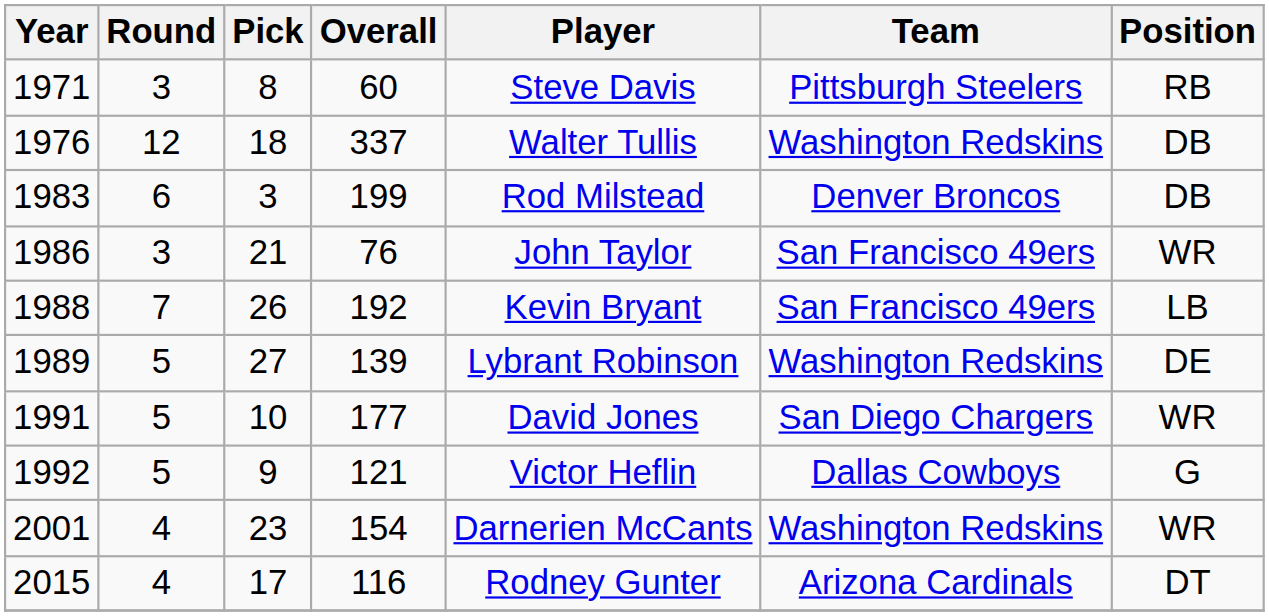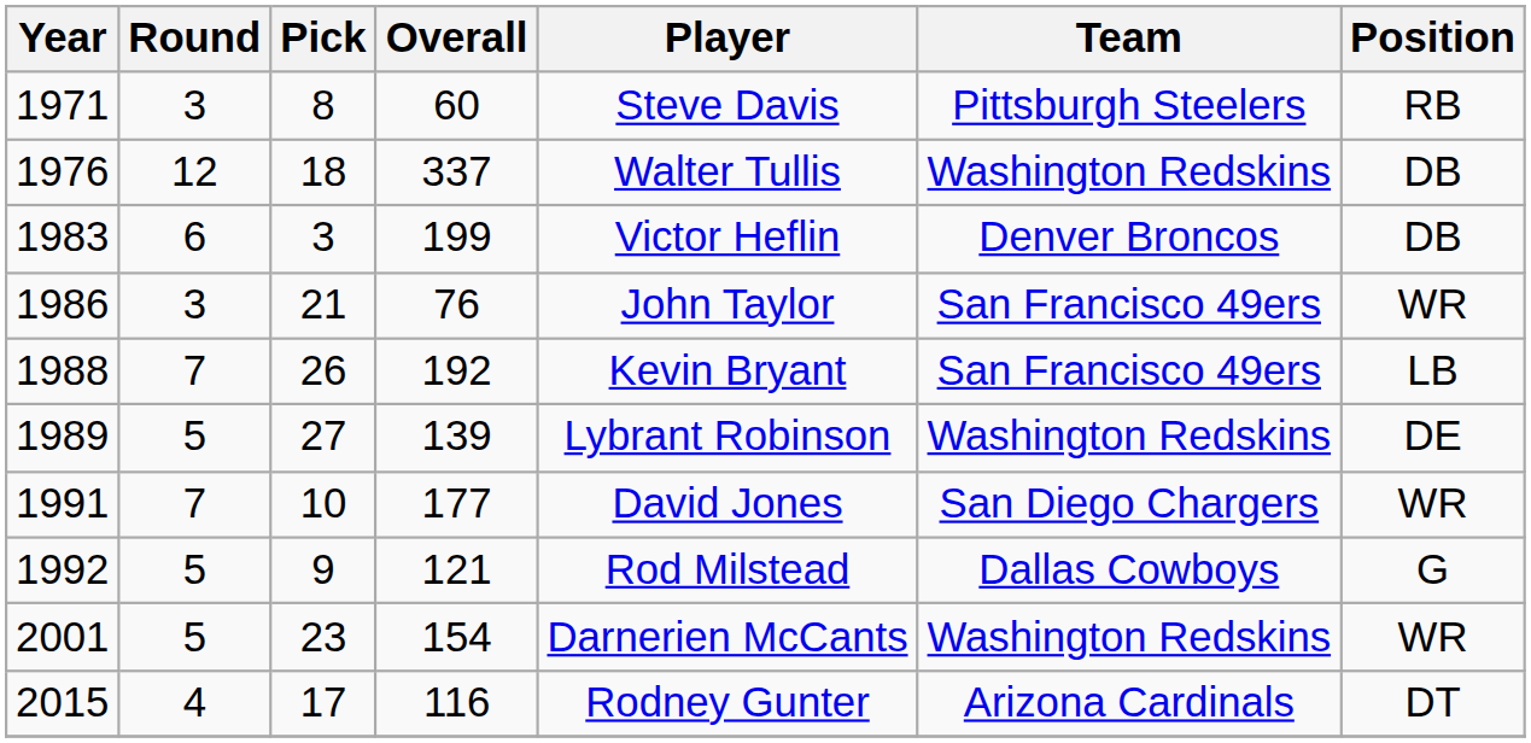 <table class="wikitable sortable" style="text-align: center;">
 <tr>
 <th>Year</th>
 <th>Round</th>
 <th>Pick</th>
 <th>Overall</th>
 <th>Player</th>
 <th>Team</th>
 <th>Position</th>
 </tr>
 <tr>
 <td>1971</td>
 <td>3</td>
 <td>8</td>
 <td>60</td>
 <td><a href='#'>Steve Davis</a></td>
 <td><a href='#'>Pittsburgh Steelers</a></td>
 <td>RB</td>
 </tr>
 <tr>
 <td>1976</td>
 <td>12</td>
 <td>18</td>
 <td>337</td>
 <td><a href='#'>Walter Tullis</a></td>
 <td><a href='#'>Washington Redskins</a></td>
 <td>DB</td>
 </tr>
 <tr>
 <td>1983</td>
 <td>6</td>
 <td>3</td>
 <td>199</td>
-<td><a href='#'>Rod Milstead</a></td>
+<td><a href='#'>Victor Heflin</a></td>
 <td><a href='#'>Denver Broncos</a></td>
 <td>DB</td>
 </tr>
 <tr>
 <td>1986</td>
 <td>3</td>
 <td>21</td>
 <td>76</td>
 <td><a href='#'>John Taylor</a></td>
 <td><a href='#'>San Francisco 49ers</a></td>
 <td>WR</td>
 </tr>
 <tr>
 <td>1988</td>
 <td>7</td>
 <td>26</td>
 <td>192</td>
 <td><a href='#'>Kevin Bryant</a></td>
 <td><a href='#'>San Francisco 49ers</a></td>
 <td>LB</td>
 </tr>
 <tr>
 <td>1989</td>
 <td>5</td>
 <td>27</td>
 <td>139</td>
 <td><a href='#'>Lybrant Robinson</a></td>
 <td><a href='#'>Washington Redskins</a></td>
 <td>DE</td>
 </tr>
 <tr>
 <td>1991</td>
-<td>5</td>
+<td>7</td>
 <td>10</td>
 <td>177</td>
 <td><a href='#'>David Jones</a></td>
 <td><a href='#'>San Diego Chargers</a></td>
 <td>WR</td>
 </tr>
 <tr>
 <td>1992</td>
 <td>5</td>
 <td>9</td>
 <td>121</td>
-<td><a href='#'>Victor Heflin</a></td>
+<td><a href='#'>Rod Milstead</a></td>
 <td><a href='#'>Dallas Cowboys</a></td>
 <td>G</td>
 </tr>
 <tr>
 <td>2001</td>
-<td>4</td>
+<td>5</td>
 <td>23</td>
 <td>154</td>
 <td><a href='#'>Darnerien McCants</a></td>
 <td><a href='#'>Washington Redskins</a></td>
 <td>WR</td>
 </tr>
 <tr>
 <td>2015</td>
 <td>4</td>
 <td>17</td>
 <td>116</td>
 <td><a href='#'>Rodney Gunter</a></td>
 <td><a href='#'>Arizona Cardinals</a></td>
 <td>DT</td>
 </tr>
 <tr>
 </tr>
 </table>
